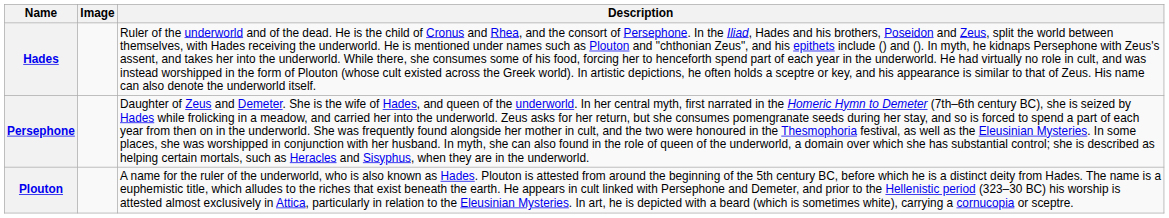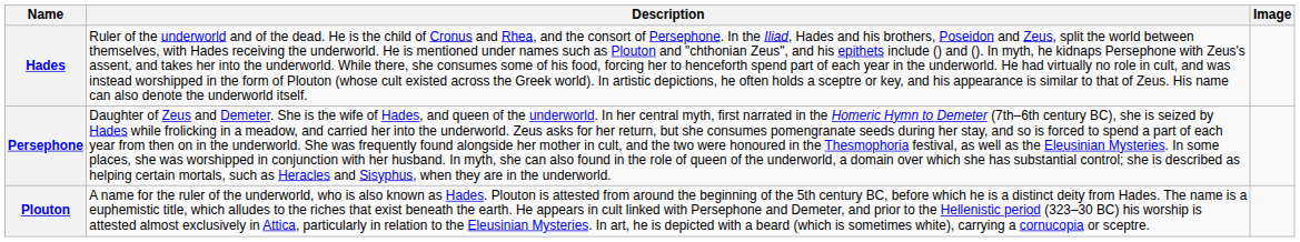 <table class="wikitable">
 <tr>
 <th scope="col">Name</th>
+<th scope="col">Description</th>
 <th scope="col">Image</th>
-<th scope="col">Description</th>
 </tr>
 <tr>
 <th scope="row"><a href='#'>Hades</a><br><small></small></th>
+<td>Ruler of the <a href='#'>underworld</a> and of the dead. He is the child of <a href='#'>Cronus</a> and <a href='#'>Rhea</a>, and the consort of <a href='#'>Persephone</a>. In the <em><a href='#'>Iliad</a></em>, Hades and his brothers, <a href='#'>Poseidon</a> and <a href='#'>Zeus</a>, split the world between themselves, with Hades receiving the underworld. He is mentioned under names such as <a href='#'>Plouton</a> and "chthonian Zeus", and his <a href='#'>epithets</a> include  () and  (). In myth, he kidnaps Persephone with Zeus's assent, and takes her into the underworld. While there, she consumes some of his food, forcing her to henceforth spend part of each year in the underworld. He had virtually no role in cult, and was instead worshipped in the form of Plouton (whose cult existed across the Greek world). In artistic depictions, he often holds a sceptre or key, and his appearance is similar to that of Zeus. His name can also denote the underworld itself.</td>
 <td></td>
-<td>Ruler of the <a href='#'>underworld</a> and of the dead. He is the child of <a href='#'>Cronus</a> and <a href='#'>Rhea</a>, and the consort of <a href='#'>Persephone</a>. In the <em><a href='#'>Iliad</a></em>, Hades and his brothers, <a href='#'>Poseidon</a> and <a href='#'>Zeus</a>, split the world between themselves, with Hades receiving the underworld. He is mentioned under names such as <a href='#'>Plouton</a> and "chthonian Zeus", and his <a href='#'>epithets</a> include  () and  (). In myth, he kidnaps Persephone with Zeus's assent, and takes her into the underworld. While there, she consumes some of his food, forcing her to henceforth spend part of each year in the underworld. He had virtually no role in cult, and was instead worshipped in the form of Plouton (whose cult existed across the Greek world). In artistic depictions, he often holds a sceptre or key, and his appearance is similar to that of Zeus. His name can also denote the underworld itself.</td>
 </tr>
 <tr>
 <th scope="row"><a href='#'>Persephone</a><br><small></small></th>
+<td>Daughter of <a href='#'>Zeus</a> and <a href='#'>Demeter</a>. She is the wife of <a href='#'>Hades</a>, and queen of the <a href='#'>underworld</a>. In her central myth, first narrated in the <em><a href='#'>Homeric Hymn to Demeter</a></em> (7th–6th century BC), she is seized by <a href='#'>Hades</a> while frolicking in a meadow, and carried her into the underworld. Zeus asks for her return, but she consumes pomengranate seeds during her stay, and so is forced to spend a part of each year from then on in the underworld. She was frequently found alongside her mother in cult, and the two were honoured in the <a href='#'>Thesmophoria</a> festival, as well as the <a href='#'>Eleusinian Mysteries</a>. In some places, she was worshipped in conjunction with her husband. In myth, she can also found in the role of queen of the underworld, a domain over which she has substantial control; she is described as helping certain mortals, such as <a href='#'>Heracles</a> and <a href='#'>Sisyphus</a>, when they are in the underworld.</td>
 <td></td>
-<td>Daughter of <a href='#'>Zeus</a> and <a href='#'>Demeter</a>. She is the wife of <a href='#'>Hades</a>, and queen of the <a href='#'>underworld</a>. In her central myth, first narrated in the <em><a href='#'>Homeric Hymn to Demeter</a></em> (7th–6th century BC), she is seized by <a href='#'>Hades</a> while frolicking in a meadow, and carried her into the underworld. Zeus asks for her return, but she consumes pomengranate seeds during her stay, and so is forced to spend a part of each year from then on in the underworld. She was frequently found alongside her mother in cult, and the two were honoured in the <a href='#'>Thesmophoria</a> festival, as well as the <a href='#'>Eleusinian Mysteries</a>. In some places, she was worshipped in conjunction with her husband. In myth, she can also found in the role of queen of the underworld, a domain over which she has substantial control; she is described as helping certain mortals, such as <a href='#'>Heracles</a> and <a href='#'>Sisyphus</a>, when they are in the underworld.</td>
 </tr>
 <tr>
 <th scope="row"><a href='#'>Plouton</a><br><small></small></th>
+<td>A name for the ruler of the underworld, who is also known as <a href='#'>Hades</a>. Plouton is attested from around the beginning of the 5th century BC, before which he is a distinct deity from Hades. The name  is a euphemistic title, which alludes to the riches that exist beneath the earth. He appears in cult linked with Persephone and Demeter, and prior to the <a href='#'>Hellenistic period</a> (323–30 BC) his worship is attested almost exclusively in <a href='#'>Attica</a>, particularly in relation to the <a href='#'>Eleusinian Mysteries</a>. In art, he is depicted with a beard (which is sometimes white), carrying a <a href='#'>cornucopia</a> or sceptre.</td>
 <td></td>
-<td>A name for the ruler of the underworld, who is also known as <a href='#'>Hades</a>. Plouton is attested from around the beginning of the 5th century BC, before which he is a distinct deity from Hades. The name  is a euphemistic title, which alludes to the riches that exist beneath the earth. He appears in cult linked with Persephone and Demeter, and prior to the <a href='#'>Hellenistic period</a> (323–30 BC) his worship is attested almost exclusively in <a href='#'>Attica</a>, particularly in relation to the <a href='#'>Eleusinian Mysteries</a>. In art, he is depicted with a beard (which is sometimes white), carrying a <a href='#'>cornucopia</a> or sceptre.</td>
 </tr>
 </table>
